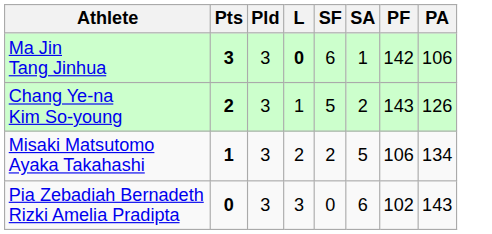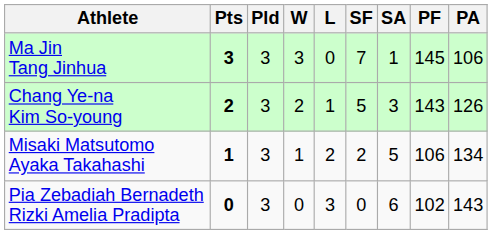 <table class=wikitable style="text-align:center">
 <tr>
 <th width=175>Athlete</th>
 <th width=20>Pts</th>
 <th width=20>Pld</th>
+<th width=20>W</th>
 <th width=20>L</th>
 <th width=20>SF</th>
 <th width=20>SA</th>
 <th width=20>PF</th>
 <th width=20>PA</th>
 </tr>
 <tr bgcolor=ccffcc>
 <td style="text-align:left"> <a href='#'>Ma Jin</a><br> <a href='#'>Tang Jinhua</a></td>
 <td><strong>3</strong></td>
 <td>3</td>
-<td><strong>0</strong></td>
-<td>6</td>
+<td>3</td>
+<td>0</td>
+<td>7</td>
 <td>1</td>
-<td>142</td>
+<td>145</td>
 <td>106</td>
 </tr>
 <tr bgcolor=ccffcc>
 <td style="text-align:left"> <a href='#'>Chang Ye-na</a><br> <a href='#'>Kim So-young</a></td>
 <td><strong>2</strong></td>
 <td>3</td>
+<td>2</td>
 <td>1</td>
 <td>5</td>
-<td>2</td>
+<td>3</td>
 <td>143</td>
 <td>126</td>
 </tr>
 <tr bgcolor=>
 <td style="text-align:left"> <a href='#'>Misaki Matsutomo</a><br> <a href='#'>Ayaka Takahashi</a></td>
 <td><strong>1</strong></td>
 <td>3</td>
+<td>1</td>
 <td>2</td>
 <td>2</td>
 <td>5</td>
 <td>106</td>
 <td>134</td>
 </tr>
 <tr bgcolor=>
 <td style="text-align:left"> <a href='#'>Pia Zebadiah Bernadeth</a><br> <a href='#'>Rizki Amelia Pradipta</a></td>
 <td><strong>0</strong></td>
 <td>3</td>
+<td>0</td>
 <td>3</td>
 <td>0</td>
 <td>6</td>
 <td>102</td>
 <td>143</td>
 </tr>
 </table>
